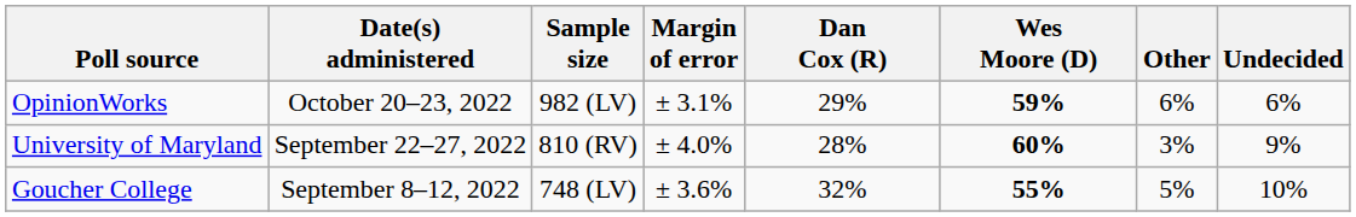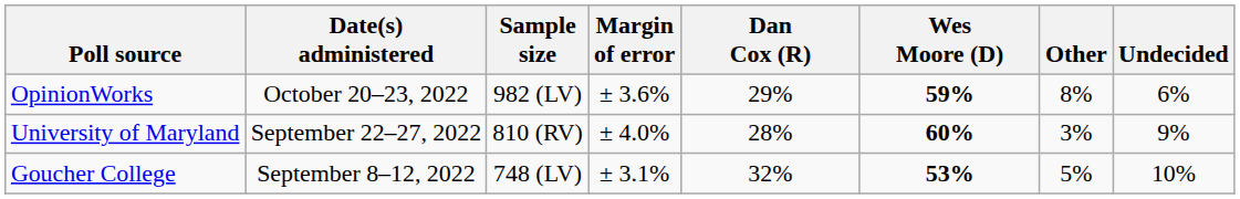 <table class="wikitable" style="font-size:90%;text-align:center;">
 <tr valign=bottom>
 <th>Poll source</th>
 <th>Date(s)<br>administered</th>
 <th>Sample<br>size</th>
 <th>Margin<br>of error</th>
 <th style="width:100px;">Dan<br>Cox (R)</th>
 <th style="width:100px;">Wes<br>Moore (D)</th>
 <th>Other</th>
 <th>Undecided</th>
 </tr>
 <tr>
 <td style="text-align:left;"><a href='#'>OpinionWorks</a></td>
 <td>October 20–23, 2022</td>
 <td>982 (LV)</td>
-<td>± 3.1%</td>
+<td>± 3.6%</td>
 <td>29%</td>
 <td><strong>59%</strong></td>
-<td>6%</td>
+<td>8%</td>
 <td>6%</td>
 </tr>
 <tr>
 <td style="text-align:left;"><a href='#'>University of Maryland</a></td>
 <td>September 22–27, 2022</td>
 <td>810 (RV)</td>
 <td>± 4.0%</td>
 <td>28%</td>
 <td><strong>60%</strong></td>
 <td>3%</td>
 <td>9%</td>
 </tr>
 <tr>
 <td style="text-align:left;"><a href='#'>Goucher College</a></td>
 <td>September 8–12, 2022</td>
 <td>748 (LV)</td>
-<td>± 3.6%</td>
+<td>± 3.1%</td>
 <td>32%</td>
-<td><strong>55%</strong></td>
+<td><strong>53%</strong></td>
 <td>5%</td>
 <td>10%</td>
 </tr>
 </table>
